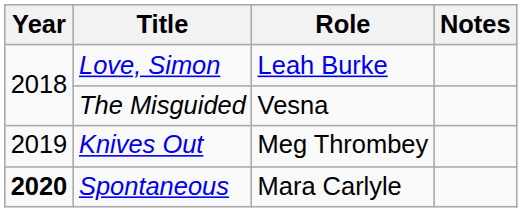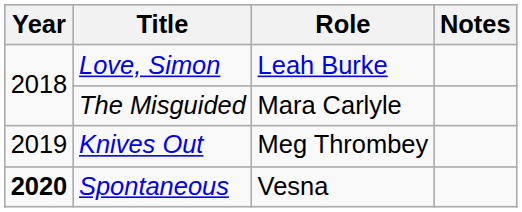 <table class="wikitable sortable plainrowheaders">
 <tr>
 <th scope="col">Year</th>
 <th scope="col">Title</th>
 <th scope="col">Role</th>
 <th scope="col" class="unsortable">Notes</th>
 </tr>
 <tr>
 <td Rowspan="2">2018</td>
 <td><em><a href='#'>Love, Simon</a></em></td>
 <td><a href='#'>Leah Burke</a></td>
 <td></td>
 </tr>
 <tr>
 <td data-sort-value="Misguided, The"><em>The Misguided</em></td>
-<td>Vesna</td>
+<td>Mara Carlyle</td>
 <td></td>
 </tr>
 <tr>
 <td>2019</td>
 <td><em><a href='#'>Knives Out</a></em></td>
 <td>Meg Thrombey</td>
 <td></td>
 </tr>
 <tr>
 <td><strong>2020</strong></td>
 <td><em><a href='#'>Spontaneous</a></em></td>
-<td>Mara Carlyle</td>
+<td>Vesna</td>
 <td></td>
 </tr>
 </table>
